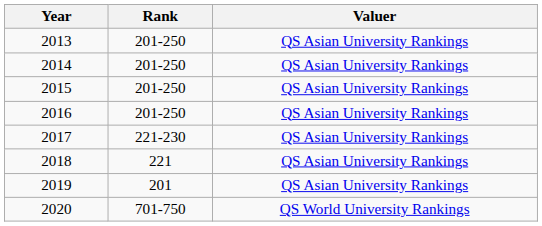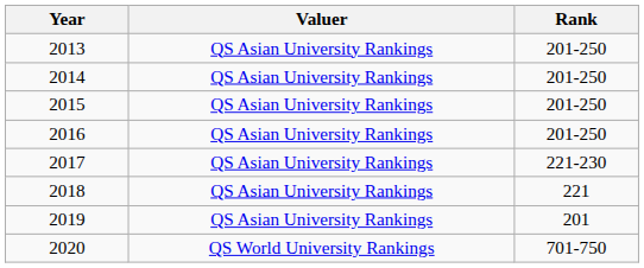 <table width=90% class="wikitable">
 <tr>
 <th width=8%>Year</th>
+<th width=25%>Valuer</th>
 <th width=8%>Rank</th>
-<th width=25%>Valuer</th>
 </tr>
 <tr>
 <td align="center">2013</td>
+<td align="center"><a href='#'>QS Asian University Rankings</a></td>
 <td align="center">201-250</td>
-<td align="center"><a href='#'>QS Asian University Rankings</a></td>
 </tr>
 <tr>
 <td align="center">2014</td>
+<td align="center"><a href='#'>QS Asian University Rankings</a></td>
 <td align="center">201-250</td>
-<td align="center"><a href='#'>QS Asian University Rankings</a></td>
 </tr>
 <tr>
 <td align="center">2015</td>
+<td align="center"><a href='#'>QS Asian University Rankings</a></td>
 <td align="center">201-250</td>
-<td align="center"><a href='#'>QS Asian University Rankings</a></td>
 </tr>
 <tr>
 <td align="center">2016</td>
+<td align="center"><a href='#'>QS Asian University Rankings</a></td>
 <td align="center">201-250</td>
-<td align="center"><a href='#'>QS Asian University Rankings</a></td>
 </tr>
 <tr>
 <td align="center">2017</td>
+<td align="center"><a href='#'>QS Asian University Rankings</a></td>
 <td align="center">221-230</td>
-<td align="center"><a href='#'>QS Asian University Rankings</a></td>
 </tr>
 <tr>
 <td align="center">2018</td>
+<td align="center"><a href='#'>QS Asian University Rankings</a></td>
 <td align="center">221</td>
-<td align="center"><a href='#'>QS Asian University Rankings</a></td>
 </tr>
 <tr>
 <td align="center">2019</td>
+<td align="center"><a href='#'>QS Asian University Rankings</a></td>
 <td align="center">201</td>
-<td align="center"><a href='#'>QS Asian University Rankings</a></td>
 </tr>
 <tr>
 <td align="center">2020</td>
+<td align="center"><a href='#'>QS World University Rankings</a></td>
 <td align="center">701-750</td>
-<td align="center"><a href='#'>QS World University Rankings</a></td>
 </tr>
 </table>
